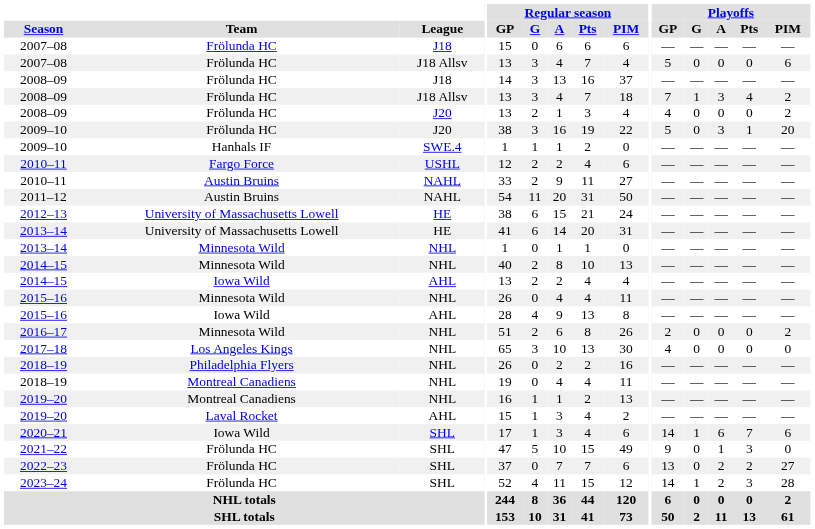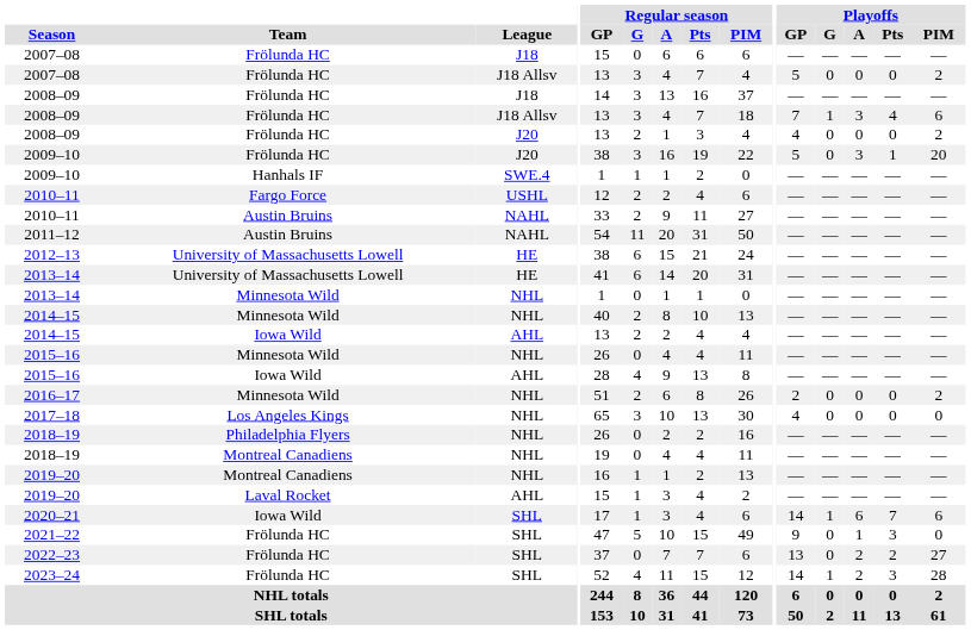 <table border="0" cellpadding="1" cellspacing="0" style="text-align:center; width:60em">
 <tr bgcolor="#e0e0e0">
 <th colspan="3" bgcolor="#ffffff"></th>
 <th rowspan="99" bgcolor="#ffffff"></th>
 <th colspan="5"><a href='#'>Regular season</a></th>
 <th rowspan="99" bgcolor="#ffffff"></th>
 <th colspan="5"><a href='#'>Playoffs</a></th>
 </tr>
 <tr bgcolor="#e0e0e0">
 <th><a href='#'>Season</a></th>
 <th>Team</th>
 <th>League</th>
 <th>GP</th>
 <th><a href='#'>G</a></th>
 <th><a href='#'>A</a></th>
 <th><a href='#'>Pts</a></th>
 <th><a href='#'>PIM</a></th>
 <th>GP</th>
 <th>G</th>
 <th>A</th>
 <th>Pts</th>
 <th>PIM</th>
 </tr>
 <tr>
 <td>2007–08</td>
 <td><a href='#'>Frölunda HC</a></td>
 <td><a href='#'>J18</a></td>
 <td>15</td>
 <td>0</td>
 <td>6</td>
 <td>6</td>
 <td>6</td>
 <td>—</td>
 <td>—</td>
 <td>—</td>
 <td>—</td>
 <td>—</td>
 </tr>
 <tr bgcolor="#f0f0f0">
 <td>2007–08</td>
 <td>Frölunda HC</td>
 <td>J18 Allsv</td>
 <td>13</td>
 <td>3</td>
 <td>4</td>
 <td>7</td>
 <td>4</td>
 <td>5</td>
 <td>0</td>
 <td>0</td>
 <td>0</td>
-<td>6</td>
+<td>2</td>
 </tr>
 <tr>
 <td>2008–09</td>
 <td>Frölunda HC</td>
 <td>J18</td>
 <td>14</td>
 <td>3</td>
 <td>13</td>
 <td>16</td>
 <td>37</td>
 <td>—</td>
 <td>—</td>
 <td>—</td>
 <td>—</td>
 <td>—</td>
 </tr>
 <tr bgcolor="#f0f0f0">
 <td>2008–09</td>
 <td>Frölunda HC</td>
 <td>J18 Allsv</td>
 <td>13</td>
 <td>3</td>
 <td>4</td>
 <td>7</td>
 <td>18</td>
 <td>7</td>
 <td>1</td>
 <td>3</td>
 <td>4</td>
-<td>2</td>
+<td>6</td>
 </tr>
 <tr>
 <td>2008–09</td>
 <td>Frölunda HC</td>
 <td><a href='#'>J20</a></td>
 <td>13</td>
 <td>2</td>
 <td>1</td>
 <td>3</td>
 <td>4</td>
 <td>4</td>
 <td>0</td>
 <td>0</td>
 <td>0</td>
 <td>2</td>
 </tr>
 <tr bgcolor="#f0f0f0">
 <td>2009–10</td>
 <td>Frölunda HC</td>
 <td>J20</td>
 <td>38</td>
 <td>3</td>
 <td>16</td>
 <td>19</td>
 <td>22</td>
 <td>5</td>
 <td>0</td>
 <td>3</td>
 <td>1</td>
 <td>20</td>
 </tr>
 <tr>
 <td>2009–10</td>
 <td>Hanhals IF</td>
 <td><a href='#'>SWE.4</a></td>
 <td>1</td>
 <td>1</td>
 <td>1</td>
 <td>2</td>
 <td>0</td>
 <td>—</td>
 <td>—</td>
 <td>—</td>
 <td>—</td>
 <td>—</td>
 </tr>
 <tr bgcolor="#f0f0f0">
 <td><a href='#'>2010–11</a></td>
 <td><a href='#'>Fargo Force</a></td>
 <td><a href='#'>USHL</a></td>
 <td>12</td>
 <td>2</td>
 <td>2</td>
 <td>4</td>
 <td>6</td>
 <td>—</td>
 <td>—</td>
 <td>—</td>
 <td>—</td>
 <td>—</td>
 </tr>
 <tr>
 <td>2010–11</td>
 <td><a href='#'>Austin Bruins</a></td>
 <td><a href='#'>NAHL</a></td>
 <td>33</td>
 <td>2</td>
 <td>9</td>
 <td>11</td>
 <td>27</td>
 <td>—</td>
 <td>—</td>
 <td>—</td>
 <td>—</td>
 <td>—</td>
 </tr>
 <tr bgcolor="#f0f0f0">
 <td>2011–12</td>
 <td>Austin Bruins</td>
 <td>NAHL</td>
 <td>54</td>
 <td>11</td>
 <td>20</td>
 <td>31</td>
 <td>50</td>
 <td>—</td>
 <td>—</td>
 <td>—</td>
 <td>—</td>
 <td>—</td>
 </tr>
 <tr>
 <td><a href='#'>2012–13</a></td>
 <td><a href='#'>University of Massachusetts Lowell</a></td>
 <td><a href='#'>HE</a></td>
 <td>38</td>
 <td>6</td>
 <td>15</td>
 <td>21</td>
 <td>24</td>
 <td>—</td>
 <td>—</td>
 <td>—</td>
 <td>—</td>
 <td>—</td>
 </tr>
 <tr bgcolor="#f0f0f0">
 <td><a href='#'>2013–14</a></td>
 <td>University of Massachusetts Lowell</td>
 <td>HE</td>
 <td>41</td>
 <td>6</td>
 <td>14</td>
 <td>20</td>
 <td>31</td>
 <td>—</td>
 <td>—</td>
 <td>—</td>
 <td>—</td>
 <td>—</td>
 </tr>
 <tr>
 <td><a href='#'>2013–14</a></td>
 <td><a href='#'>Minnesota Wild</a></td>
 <td><a href='#'>NHL</a></td>
 <td>1</td>
 <td>0</td>
 <td>1</td>
 <td>1</td>
 <td>0</td>
 <td>—</td>
 <td>—</td>
 <td>—</td>
 <td>—</td>
 <td>—</td>
 </tr>
 <tr bgcolor="#f0f0f0">
 <td><a href='#'>2014–15</a></td>
 <td>Minnesota Wild</td>
 <td>NHL</td>
 <td>40</td>
 <td>2</td>
 <td>8</td>
 <td>10</td>
 <td>13</td>
 <td>—</td>
 <td>—</td>
 <td>—</td>
 <td>—</td>
 <td>—</td>
 </tr>
 <tr>
 <td><a href='#'>2014–15</a></td>
 <td><a href='#'>Iowa Wild</a></td>
 <td><a href='#'>AHL</a></td>
 <td>13</td>
 <td>2</td>
 <td>2</td>
 <td>4</td>
 <td>4</td>
 <td>—</td>
 <td>—</td>
 <td>—</td>
 <td>—</td>
 <td>—</td>
 </tr>
 <tr bgcolor="#f0f0f0">
 <td><a href='#'>2015–16</a></td>
 <td>Minnesota Wild</td>
 <td>NHL</td>
 <td>26</td>
 <td>0</td>
 <td>4</td>
 <td>4</td>
 <td>11</td>
 <td>—</td>
 <td>—</td>
 <td>—</td>
 <td>—</td>
 <td>—</td>
 </tr>
 <tr>
 <td><a href='#'>2015–16</a></td>
 <td>Iowa Wild</td>
 <td>AHL</td>
 <td>28</td>
 <td>4</td>
 <td>9</td>
 <td>13</td>
 <td>8</td>
 <td>—</td>
 <td>—</td>
 <td>—</td>
 <td>—</td>
 <td>—</td>
 </tr>
 <tr bgcolor="#f0f0f0">
 <td><a href='#'>2016–17</a></td>
 <td>Minnesota Wild</td>
 <td>NHL</td>
 <td>51</td>
 <td>2</td>
 <td>6</td>
 <td>8</td>
 <td>26</td>
 <td>2</td>
 <td>0</td>
 <td>0</td>
 <td>0</td>
 <td>2</td>
 </tr>
 <tr>
 <td><a href='#'>2017–18</a></td>
 <td><a href='#'>Los Angeles Kings</a></td>
 <td>NHL</td>
 <td>65</td>
 <td>3</td>
 <td>10</td>
 <td>13</td>
 <td>30</td>
 <td>4</td>
 <td>0</td>
 <td>0</td>
 <td>0</td>
 <td>0</td>
 </tr>
 <tr bgcolor="#f0f0f0">
 <td><a href='#'>2018–19</a></td>
 <td><a href='#'>Philadelphia Flyers</a></td>
 <td>NHL</td>
 <td>26</td>
 <td>0</td>
 <td>2</td>
 <td>2</td>
 <td>16</td>
 <td>—</td>
 <td>—</td>
 <td>—</td>
 <td>—</td>
 <td>—</td>
 </tr>
 <tr>
 <td>2018–19</td>
 <td><a href='#'>Montreal Canadiens</a></td>
 <td>NHL</td>
 <td>19</td>
 <td>0</td>
 <td>4</td>
 <td>4</td>
 <td>11</td>
 <td>—</td>
 <td>—</td>
 <td>—</td>
 <td>—</td>
 <td>—</td>
 </tr>
 <tr bgcolor="#f0f0f0">
 <td><a href='#'>2019–20</a></td>
 <td>Montreal Canadiens</td>
 <td>NHL</td>
 <td>16</td>
 <td>1</td>
 <td>1</td>
 <td>2</td>
 <td>13</td>
 <td>—</td>
 <td>—</td>
 <td>—</td>
 <td>—</td>
 <td>—</td>
 </tr>
 <tr>
 <td><a href='#'>2019–20</a></td>
 <td><a href='#'>Laval Rocket</a></td>
 <td>AHL</td>
 <td>15</td>
 <td>1</td>
 <td>3</td>
 <td>4</td>
 <td>2</td>
 <td>—</td>
 <td>—</td>
 <td>—</td>
 <td>—</td>
 <td>—</td>
 </tr>
 <tr bgcolor="#f0f0f0">
 <td><a href='#'>2020–21</a></td>
 <td>Iowa Wild</td>
 <td><a href='#'>SHL</a></td>
 <td>17</td>
 <td>1</td>
 <td>3</td>
 <td>4</td>
 <td>6</td>
 <td>14</td>
 <td>1</td>
 <td>6</td>
 <td>7</td>
 <td>6</td>
 </tr>
 <tr>
 <td><a href='#'>2021–22</a></td>
 <td>Frölunda HC</td>
 <td>SHL</td>
 <td>47</td>
 <td>5</td>
 <td>10</td>
 <td>15</td>
 <td>49</td>
 <td>9</td>
 <td>0</td>
 <td>1</td>
 <td>3</td>
 <td>0</td>
 </tr>
 <tr bgcolor="#f0f0f0">
 <td><a href='#'>2022–23</a></td>
 <td>Frölunda HC</td>
 <td>SHL</td>
 <td>37</td>
 <td>0</td>
 <td>7</td>
 <td>7</td>
 <td>6</td>
 <td>13</td>
 <td>0</td>
 <td>2</td>
 <td>2</td>
 <td>27</td>
 </tr>
 <tr>
 <td><a href='#'>2023–24</a></td>
 <td>Frölunda HC</td>
 <td>SHL</td>
 <td>52</td>
 <td>4</td>
 <td>11</td>
 <td>15</td>
 <td>12</td>
 <td>14</td>
 <td>1</td>
 <td>2</td>
 <td>3</td>
 <td>28</td>
 </tr>
 <tr bgcolor="#e0e0e0">
 <th colspan="3">NHL totals</th>
 <th>244</th>
 <th>8</th>
 <th>36</th>
 <th>44</th>
 <th>120</th>
 <th>6</th>
 <th>0</th>
 <th>0</th>
 <th>0</th>
 <th>2</th>
 </tr>
 <tr bgcolor="#e0e0e0">
 <th colspan="3">SHL totals</th>
 <th>153</th>
 <th>10</th>
 <th>31</th>
 <th>41</th>
 <th>73</th>
 <th>50</th>
 <th>2</th>
 <th>11</th>
 <th>13</th>
 <th>61</th>
 </tr>
 </table>
